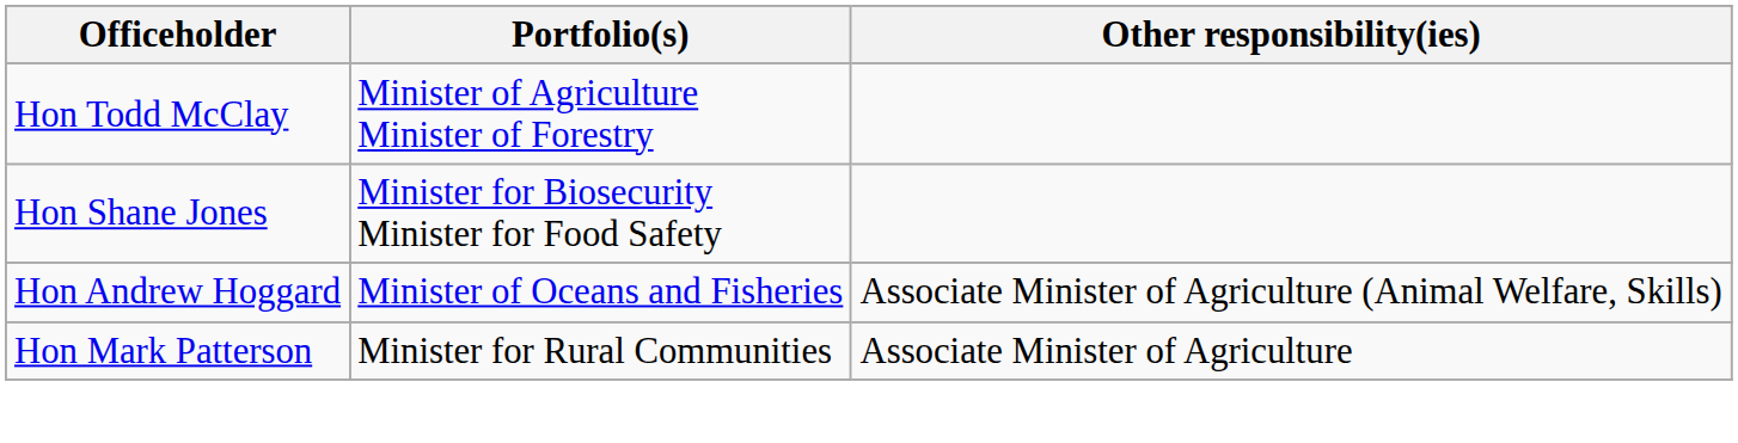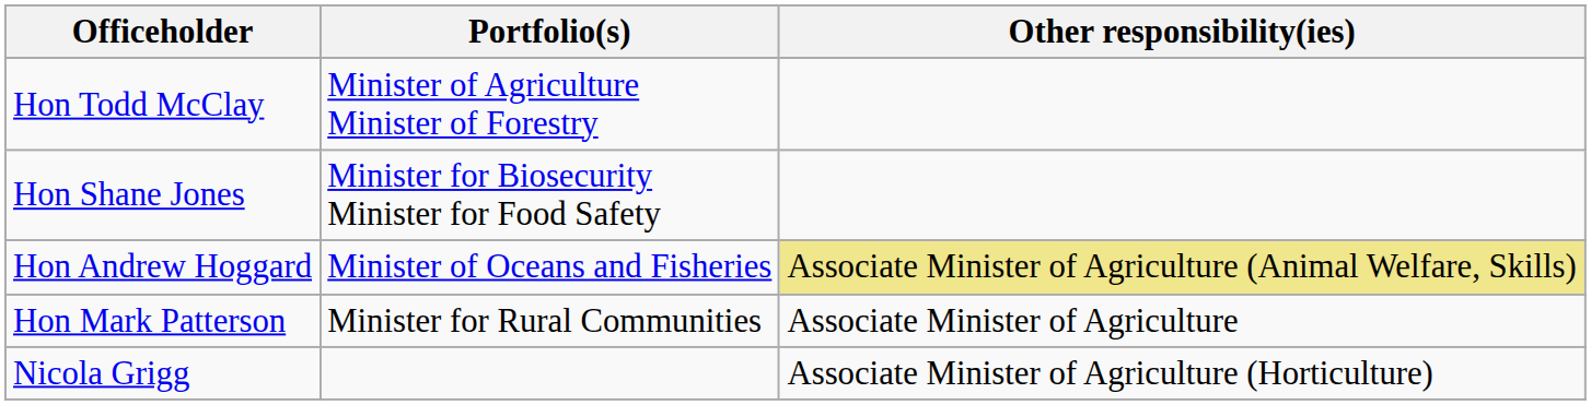 <table class="wikitable">
 <tr>
 <th>Officeholder</th>
 <th>Portfolio(s)</th>
 <th>Other responsibility(ies)</th>
 </tr>
 <tr>
 <td><a href='#'>Hon Todd McClay</a></td>
 <td><a href='#'>Minister of Agriculture</a><br><a href='#'>Minister of Forestry</a></td>
 <td></td>
 </tr>
 <tr>
 <td><a href='#'>Hon Shane Jones</a></td>
 <td><a href='#'>Minister for Biosecurity</a><br>Minister for Food Safety<br></td>
 <td></td>
 </tr>
 <tr>
 <td><a href='#'>Hon Andrew Hoggard</a></td>
 <td><a href='#'>Minister of Oceans and Fisheries</a></td>
-<td>Associate Minister of Agriculture (Animal Welfare, Skills)</td>
+<td style="background: khaki;">Associate Minister of Agriculture (Animal Welfare, Skills)</td>
 </tr>
 <tr>
 <td><a href='#'>Hon Mark Patterson</a></td>
 <td>Minister for Rural Communities</td>
 <td>Associate Minister of Agriculture</td>
 </tr>
+<tr>
+<td><a href='#'>Nicola Grigg</a></td>
+<td></td>
+<td>Associate Minister of Agriculture (Horticulture)</td>
+</tr>
 </table>
